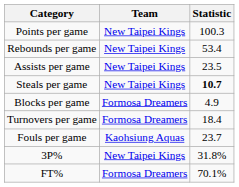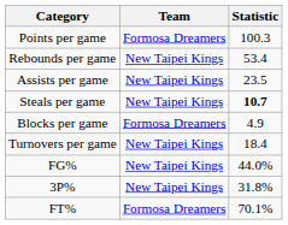 <table class="wikitable" style="text-align:center">
 <tr>
 <th>Category</th>
 <th>Team</th>
 <th>Statistic</th>
 </tr>
 <tr>
 <td>Points per game</td>
-<td><a href='#'>New Taipei Kings</a></td>
+<td><a href='#'>Formosa Dreamers</a></td>
 <td>100.3</td>
 </tr>
 <tr>
 <td>Rebounds per game</td>
 <td><a href='#'>New Taipei Kings</a></td>
 <td>53.4</td>
 </tr>
 <tr>
 <td>Assists per game</td>
 <td><a href='#'>New Taipei Kings</a></td>
 <td>23.5</td>
 </tr>
 <tr>
 <td>Steals per game</td>
 <td><a href='#'>New Taipei Kings</a></td>
 <td><strong>10.7</strong></td>
 </tr>
 <tr>
 <td>Blocks per game</td>
 <td><a href='#'>Formosa Dreamers</a></td>
 <td>4.9</td>
 </tr>
 <tr>
 <td>Turnovers per game</td>
-<td><a href='#'>Formosa Dreamers</a></td>
+<td><a href='#'>New Taipei Kings</a></td>
 <td>18.4</td>
 </tr>
 <tr>
-<td>Fouls per game</td>
-<td><a href='#'>Kaohsiung Aquas</a></td>
-<td>23.7</td>
+<td>FG%</td>
+<td><a href='#'>New Taipei Kings</a></td>
+<td>44.0%</td>
 </tr>
 <tr>
 <td>3P%</td>
 <td><a href='#'>New Taipei Kings</a></td>
 <td>31.8%</td>
 </tr>
 <tr>
 <td>FT%</td>
 <td><a href='#'>Formosa Dreamers</a></td>
 <td>70.1%</td>
 </tr>
 </table>
